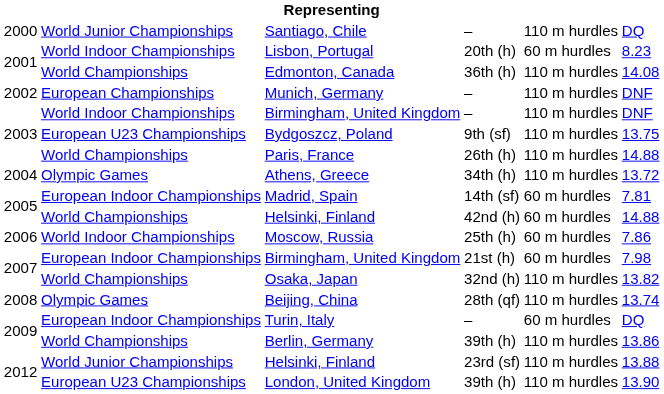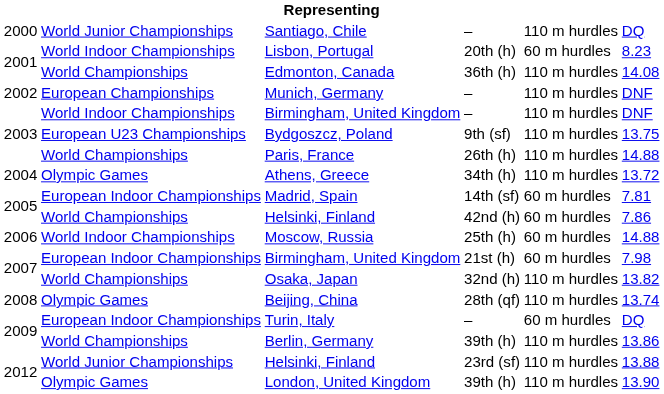 <table>
 <tr>
 <th colspan="6">Representing </th>
 </tr>
 <tr>
 <td>2000</td>
 <td><a href='#'>World Junior Championships</a></td>
 <td><a href='#'>Santiago, Chile</a></td>
 <td>–</td>
 <td>110 m hurdles</td>
 <td><a href='#'>DQ</a></td>
 </tr>
 <tr>
 <td rowspan=2>2001</td>
 <td><a href='#'>World Indoor Championships</a></td>
 <td><a href='#'>Lisbon, Portugal</a></td>
 <td>20th (h)</td>
 <td>60 m hurdles</td>
 <td><a href='#'>8.23</a></td>
 </tr>
 <tr>
 <td><a href='#'>World Championships</a></td>
 <td><a href='#'>Edmonton, Canada</a></td>
 <td>36th (h)</td>
 <td>110 m hurdles</td>
 <td><a href='#'>14.08</a></td>
 </tr>
 <tr>
 <td>2002</td>
 <td><a href='#'>European Championships</a></td>
 <td><a href='#'>Munich, Germany</a></td>
 <td>–</td>
 <td>110 m hurdles</td>
 <td><a href='#'>DNF</a></td>
 </tr>
 <tr>
 <td rowspan=3>2003</td>
 <td><a href='#'>World Indoor Championships</a></td>
 <td><a href='#'>Birmingham, United Kingdom</a></td>
 <td>–</td>
 <td>110 m hurdles</td>
 <td><a href='#'>DNF</a></td>
 </tr>
 <tr>
 <td><a href='#'>European U23 Championships</a></td>
 <td><a href='#'>Bydgoszcz, Poland</a></td>
 <td>9th (sf)</td>
 <td>110 m hurdles</td>
 <td><a href='#'>13.75</a></td>
 </tr>
 <tr>
 <td><a href='#'>World Championships</a></td>
 <td><a href='#'>Paris, France</a></td>
 <td>26th (h)</td>
 <td>110 m hurdles</td>
 <td><a href='#'>14.88</a></td>
 </tr>
 <tr>
 <td>2004</td>
 <td><a href='#'>Olympic Games</a></td>
 <td><a href='#'>Athens, Greece</a></td>
 <td>34th (h)</td>
 <td>110 m hurdles</td>
 <td><a href='#'>13.72</a></td>
 </tr>
 <tr>
 <td rowspan=2>2005</td>
 <td><a href='#'>European Indoor Championships</a></td>
 <td><a href='#'>Madrid, Spain</a></td>
 <td>14th (sf)</td>
 <td>60 m hurdles</td>
 <td><a href='#'>7.81</a></td>
 </tr>
 <tr>
 <td><a href='#'>World Championships</a></td>
 <td><a href='#'>Helsinki, Finland</a></td>
 <td>42nd (h)</td>
 <td>60 m hurdles</td>
-<td><a href='#'>14.88</a></td>
+<td><a href='#'>7.86</a></td>
 </tr>
 <tr>
 <td>2006</td>
 <td><a href='#'>World Indoor Championships</a></td>
 <td><a href='#'>Moscow, Russia</a></td>
 <td>25th (h)</td>
 <td>60 m hurdles</td>
-<td><a href='#'>7.86</a></td>
+<td><a href='#'>14.88</a></td>
 </tr>
 <tr>
 <td rowspan=2>2007</td>
 <td><a href='#'>European Indoor Championships</a></td>
 <td><a href='#'>Birmingham, United Kingdom</a></td>
 <td>21st (h)</td>
 <td>60 m hurdles</td>
 <td><a href='#'>7.98</a></td>
 </tr>
 <tr>
 <td><a href='#'>World Championships</a></td>
 <td><a href='#'>Osaka, Japan</a></td>
 <td>32nd (h)</td>
 <td>110 m hurdles</td>
 <td><a href='#'>13.82</a></td>
 </tr>
 <tr>
 <td>2008</td>
 <td><a href='#'>Olympic Games</a></td>
 <td><a href='#'>Beijing, China</a></td>
 <td>28th (qf)</td>
 <td>110 m hurdles</td>
 <td><a href='#'>13.74</a></td>
 </tr>
 <tr>
 <td rowspan=2>2009</td>
 <td><a href='#'>European Indoor Championships</a></td>
 <td><a href='#'>Turin, Italy</a></td>
 <td>–</td>
 <td>60 m hurdles</td>
 <td><a href='#'>DQ</a></td>
 </tr>
 <tr>
 <td><a href='#'>World Championships</a></td>
 <td><a href='#'>Berlin, Germany</a></td>
 <td>39th (h)</td>
 <td>110 m hurdles</td>
 <td><a href='#'>13.86</a></td>
 </tr>
 <tr>
 <td rowspan=2>2012</td>
 <td><a href='#'>World Junior Championships</a></td>
 <td><a href='#'>Helsinki, Finland</a></td>
 <td>23rd (sf)</td>
 <td>110 m hurdles</td>
 <td><a href='#'>13.88</a></td>
 </tr>
 <tr>
-<td><a href='#'>European U23 Championships</a></td>
+<td><a href='#'>Olympic Games</a></td>
 <td><a href='#'>London, United Kingdom</a></td>
 <td>39th (h)</td>
 <td>110 m hurdles</td>
 <td><a href='#'>13.90</a></td>
 </tr>
 </table>
